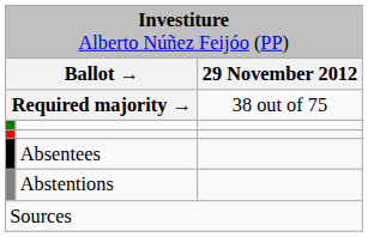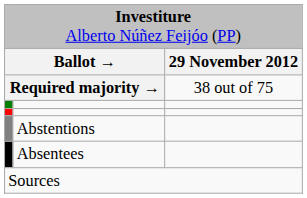 <table class="wikitable" style="text-align:center;">
 <tr>
 <td colspan="3" align="center" bgcolor="#C0C0C0"><strong>Investiture</strong><br><a href='#'>Alberto Núñez Feijóo</a> (<a href='#'>PP</a>)</td>
 </tr>
 <tr>
 <th colspan="2" width="150px">Ballot →</th>
 <th>29 November 2012</th>
 </tr>
 <tr>
 <th colspan="2">Required majority →</th>
 <td>38 out of 75 </td>
 </tr>
 <tr>
 <th width="1px" style="background:green;"></th>
 <td align="left"></td>
 <td></td>
 </tr>
 <tr>
 <th style="color:inherit;background:red;"></th>
 <td align="left"></td>
 <td></td>
 </tr>
 <tr>
-<th style="color:inherit;background:black;"></th>
-<td align="left"><span>Absentees</span></td>
+<th style="color:inherit;background:gray;"></th>
+<td align="left"><span>Abstentions</span></td>
 <td></td>
 </tr>
 <tr>
-<th style="color:inherit;background:gray;"></th>
-<td align="left"><span>Abstentions</span></td>
+<th style="color:inherit;background:black;"></th>
+<td align="left"><span>Absentees</span></td>
 <td></td>
 </tr>
 <tr>
 <td align="left" colspan="3">Sources</td>
 </tr>
 </table>
